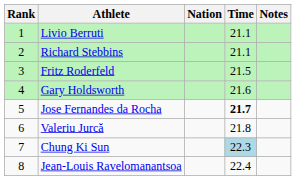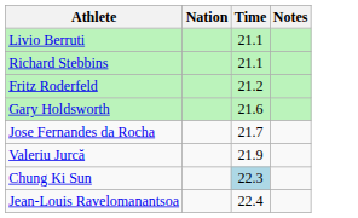 <table class="wikitable sortable" style="text-align:center">
 <tr>
-<th>Rank</th>
 <th>Athlete</th>
 <th>Nation</th>
 <th>Time</th>
 <th>Notes</th>
 </tr>
 <tr bgcolor=bbf3bb>
-<td>1</td>
 <td align=left><a href='#'>Livio Berruti</a></td>
 <td align=left></td>
 <td>21.1</td>
 <td></td>
 </tr>
 <tr bgcolor=bbf3bb>
-<td>2</td>
 <td align=left><a href='#'>Richard Stebbins</a></td>
 <td align=left></td>
 <td>21.1</td>
 <td></td>
 </tr>
 <tr bgcolor=bbf3bb>
-<td>3</td>
 <td align=left><a href='#'>Fritz Roderfeld</a></td>
 <td align=left></td>
-<td>21.5</td>
+<td>21.2</td>
 <td></td>
 </tr>
 <tr bgcolor=bbf3bb>
-<td>4</td>
 <td align=left><a href='#'>Gary Holdsworth</a></td>
 <td align=left></td>
 <td>21.6</td>
 <td></td>
 </tr>
 <tr>
-<td>5</td>
 <td align=left><a href='#'>Jose Fernandes da Rocha</a></td>
 <td align=left></td>
-<td><strong>21.7</strong></td>
+<td>21.7</td>
 <td></td>
 </tr>
 <tr>
-<td>6</td>
 <td align=left><a href='#'>Valeriu Jurcă</a></td>
 <td align=left></td>
-<td>21.8</td>
+<td>21.9</td>
 <td></td>
 </tr>
 <tr>
-<td>7</td>
 <td align=left><a href='#'>Chung Ki Sun</a></td>
 <td align=left></td>
 <td style="background: lightblue;">22.3</td>
 <td></td>
 </tr>
 <tr>
-<td>8</td>
 <td align=left><a href='#'>Jean-Louis Ravelomanantsoa</a></td>
 <td align=left></td>
 <td>22.4</td>
 <td></td>
 </tr>
 </table>
